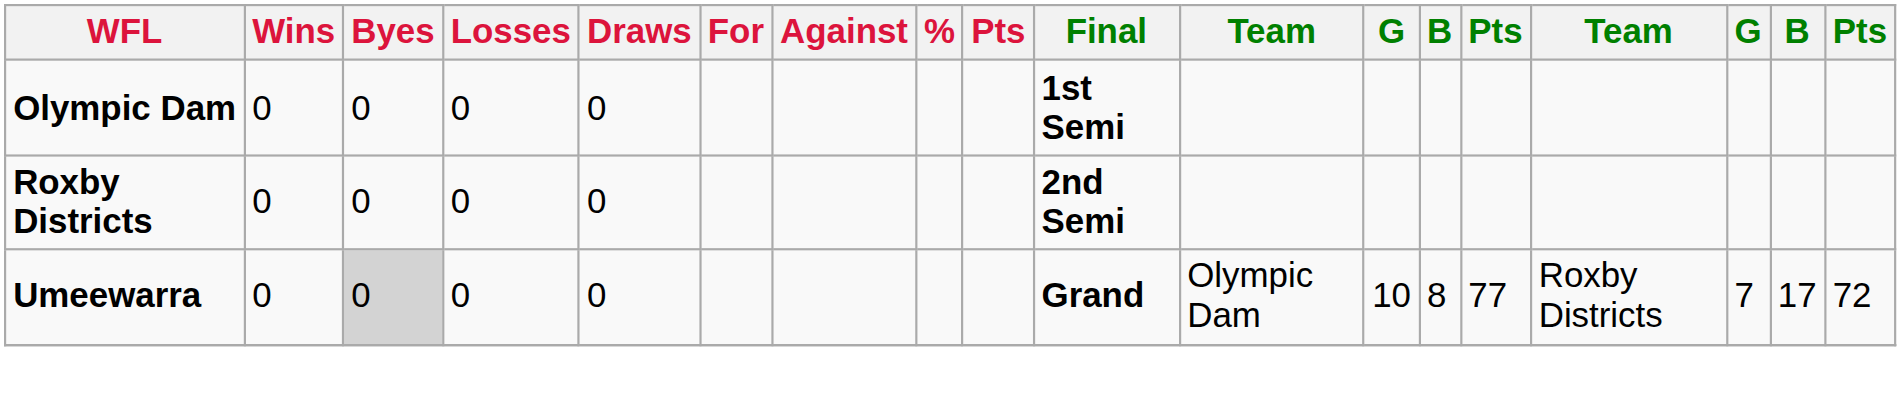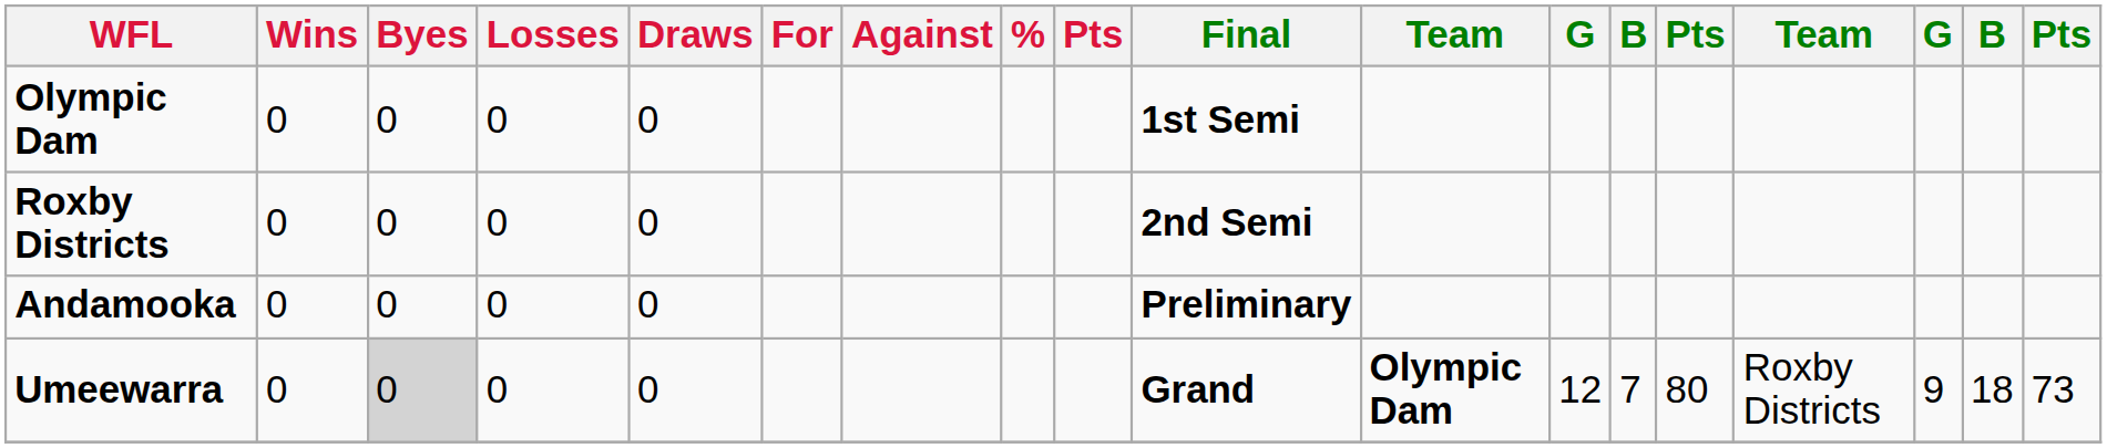 <table class="wikitable">
 <tr>
 <th style="color:crimson">WFL</th>
 <th style="color:crimson">Wins</th>
 <th style="color:crimson">Byes</th>
 <th style="color:crimson">Losses</th>
 <th style="color:crimson">Draws</th>
 <th style="color:crimson">For</th>
 <th style="color:crimson">Against</th>
 <th style="color:crimson">%</th>
 <th style="color:crimson">Pts</th>
 <th style="color:green">Final</th>
 <th style="color:green">Team</th>
 <th style="color:green">G</th>
 <th style="color:green">B</th>
 <th style="color:green">Pts</th>
 <th style="color:green">Team</th>
 <th style="color:green">G</th>
 <th style="color:green">B</th>
 <th style="color:green">Pts</th>
 </tr>
 <tr>
 <td><strong>	Olympic Dam	</strong></td>
 <td>0</td>
 <td>0</td>
 <td>0</td>
 <td>0</td>
 <td></td>
 <td></td>
 <td></td>
 <td></td>
 <td><strong>1st Semi</strong></td>
 <td></td>
 <td></td>
 <td></td>
 <td></td>
 <td></td>
 <td></td>
 <td></td>
 <td></td>
 </tr>
 <tr>
 <td><strong>	Roxby Districts	</strong></td>
 <td>0</td>
 <td>0</td>
 <td>0</td>
 <td>0</td>
 <td></td>
 <td></td>
 <td></td>
 <td></td>
 <td><strong>2nd Semi</strong></td>
 <td></td>
 <td></td>
 <td></td>
 <td></td>
 <td></td>
 <td></td>
 <td></td>
 <td></td>
 </tr>
 <tr>
+<td><strong>	Andamooka	</strong></td>
+<td>0</td>
+<td>0</td>
+<td>0</td>
+<td>0</td>
+<td></td>
+<td></td>
+<td></td>
+<td></td>
+<td><strong>Preliminary</strong></td>
+<td></td>
+<td></td>
+<td></td>
+<td></td>
+<td></td>
+<td></td>
+<td></td>
+<td></td>
+</tr>
+<tr>
 <td><strong>	Umeewarra	</strong></td>
 <td>0</td>
 <td style="background: lightgrey;">0</td>
 <td>0</td>
 <td>0</td>
 <td></td>
 <td></td>
 <td></td>
 <td></td>
 <td><strong>Grand</strong></td>
-<td>Olympic Dam</td>
-<td>10</td>
-<td>8</td>
-<td>77</td>
+<td><strong>Olympic Dam</strong></td>
+<td>12</td>
+<td>7</td>
+<td>80</td>
 <td>Roxby Districts</td>
-<td>7</td>
-<td>17</td>
-<td>72</td>
+<td>9</td>
+<td>18</td>
+<td>73</td>
 </tr>
 <tr>
 </tr>
 </table>
